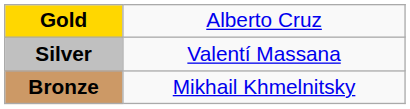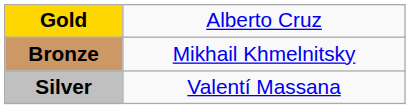 <table class="wikitable" style="text-align:center; " width="35%">
 <tr>
 <td bgcolor="gold"><strong>Gold</strong></td>
 <td><a href='#'>Alberto Cruz</a><br>  <small><em></em></small></td>
 </tr>
 <tr>
+<td bgcolor="CC9966"><strong>Bronze</strong></td>
+<td><a href='#'>Mikhail Khmelnitsky</a><br>  <small><em></em></small></td>
+</tr>
+<tr>
 <td bgcolor="silver"><strong>Silver</strong></td>
 <td><a href='#'>Valentí Massana</a><br>  <small><em></em></small></td>
 </tr>
-<tr>
-<td bgcolor="CC9966"><strong>Bronze</strong></td>
-<td><a href='#'>Mikhail Khmelnitsky</a><br>  <small><em></em></small></td>
-</tr>
 </table>
